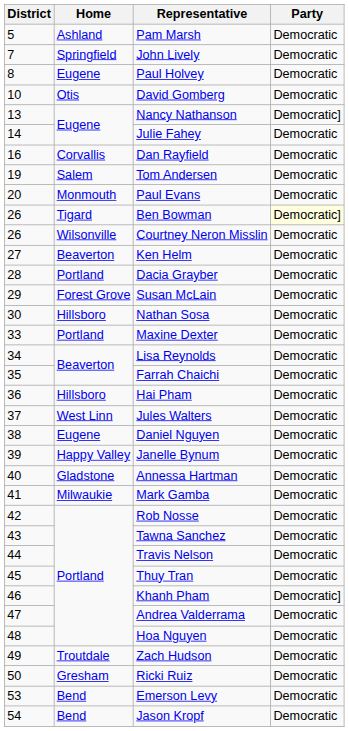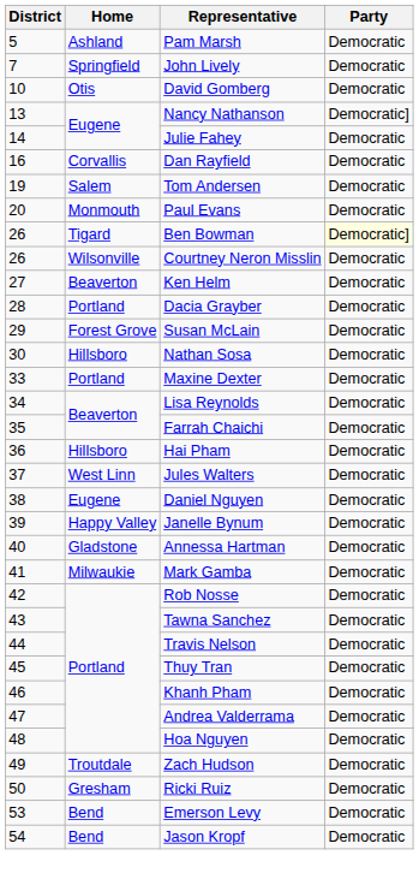 <table class="wikitable">
 <tr>
 <th>District</th>
 <th>Home</th>
 <th>Representative</th>
 <th>Party</th>
 </tr>
 <tr }>
 <td>5</td>
 <td><a href='#'>Ashland</a></td>
 <td><a href='#'>Pam Marsh</a></td>
 <td>Democratic</td>
 </tr>
 <tr>
 <td>7</td>
 <td><a href='#'>Springfield</a></td>
 <td><a href='#'>John Lively</a></td>
-<td>Democratic</td>
-</tr>
-<tr>
-<td>8</td>
-<td><a href='#'>Eugene</a></td>
-<td><a href='#'>Paul Holvey</a></td>
 <td>Democratic</td>
 </tr>
 <tr>
 <td>10</td>
 <td><a href='#'>Otis</a></td>
 <td><a href='#'>David Gomberg</a></td>
 <td>Democratic</td>
 </tr>
 <tr>
 <td>13</td>
 <td rowspan="2"><a href='#'>Eugene</a></td>
 <td><a href='#'>Nancy Nathanson</a></td>
 <td>Democratic]</td>
 </tr>
 <tr>
 <td>14</td>
 <td><a href='#'>Julie Fahey</a></td>
 <td>Democratic</td>
 </tr>
 <tr>
 <td>16</td>
 <td><a href='#'>Corvallis</a></td>
 <td><a href='#'>Dan Rayfield</a></td>
 <td>Democratic</td>
 </tr>
 <tr>
 <td>19</td>
 <td><a href='#'>Salem</a></td>
 <td><a href='#'>Tom Andersen</a></td>
 <td>Democratic</td>
 </tr>
 <tr>
 <td>20</td>
 <td><a href='#'>Monmouth</a></td>
 <td><a href='#'>Paul Evans</a></td>
 <td>Democratic</td>
 </tr>
 <tr>
 <td>26</td>
 <td><a href='#'>Tigard</a></td>
 <td><a href='#'>Ben Bowman</a></td>
 <td style="background: lightyellow;">Democratic]</td>
 </tr>
 <tr>
 <td>26</td>
 <td><a href='#'>Wilsonville</a></td>
 <td><a href='#'>Courtney Neron Misslin</a></td>
 <td>Democratic</td>
 </tr>
 <tr>
 <td>27</td>
 <td><a href='#'>Beaverton</a></td>
 <td><a href='#'>Ken Helm</a></td>
 <td>Democratic</td>
 </tr>
 <tr>
 <td>28</td>
 <td><a href='#'>Portland</a></td>
 <td><a href='#'>Dacia Grayber</a></td>
 <td>Democratic</td>
 </tr>
 <tr>
 <td>29</td>
 <td><a href='#'>Forest Grove</a></td>
 <td><a href='#'>Susan McLain</a></td>
 <td>Democratic</td>
 </tr>
 <tr>
 <td>30</td>
 <td><a href='#'>Hillsboro</a></td>
 <td><a href='#'>Nathan Sosa</a></td>
 <td>Democratic</td>
 </tr>
 <tr>
 <td>33</td>
 <td><a href='#'>Portland</a></td>
 <td><a href='#'>Maxine Dexter</a></td>
 <td>Democratic</td>
 </tr>
 <tr>
 <td>34</td>
 <td rowspan="2"><a href='#'>Beaverton</a></td>
 <td><a href='#'>Lisa Reynolds</a></td>
 <td>Democratic</td>
 </tr>
 <tr>
 <td>35</td>
 <td><a href='#'>Farrah Chaichi</a></td>
 <td>Democratic</td>
 </tr>
 <tr>
 <td>36</td>
 <td><a href='#'>Hillsboro</a></td>
 <td><a href='#'>Hai Pham</a></td>
 <td>Democratic</td>
 </tr>
 <tr>
 <td>37</td>
 <td><a href='#'>West Linn</a></td>
 <td><a href='#'>Jules Walters</a></td>
 <td>Democratic</td>
 </tr>
 <tr>
 <td>38</td>
 <td><a href='#'>Eugene</a></td>
 <td><a href='#'>Daniel Nguyen</a></td>
 <td>Democratic</td>
 </tr>
 <tr>
 <td>39</td>
 <td><a href='#'>Happy Valley</a></td>
 <td><a href='#'>Janelle Bynum</a></td>
 <td>Democratic</td>
 </tr>
 <tr>
 <td>40</td>
 <td><a href='#'>Gladstone</a></td>
 <td><a href='#'>Annessa Hartman</a></td>
 <td>Democratic</td>
 </tr>
 <tr>
 <td>41</td>
 <td><a href='#'>Milwaukie</a></td>
 <td><a href='#'>Mark Gamba</a></td>
 <td>Democratic</td>
 </tr>
 <tr>
 <td>42</td>
 <td rowspan="7"><a href='#'>Portland</a></td>
 <td><a href='#'>Rob Nosse</a></td>
 <td>Democratic</td>
 </tr>
 <tr>
 <td>43</td>
 <td><a href='#'>Tawna Sanchez</a></td>
 <td>Democratic</td>
 </tr>
 <tr>
 <td>44</td>
 <td><a href='#'>Travis Nelson</a></td>
 <td>Democratic</td>
 </tr>
 <tr>
 <td>45</td>
 <td><a href='#'>Thuy Tran</a></td>
 <td>Democratic</td>
 </tr>
 <tr>
 <td>46</td>
 <td><a href='#'>Khanh Pham</a></td>
-<td>Democratic]</td>
+<td>Democratic</td>
 </tr>
 <tr>
 <td>47</td>
 <td><a href='#'>Andrea Valderrama</a></td>
 <td>Democratic</td>
 </tr>
 <tr>
 <td>48</td>
 <td><a href='#'>Hoa Nguyen</a></td>
 <td>Democratic</td>
 </tr>
 <tr>
 <td>49</td>
 <td><a href='#'>Troutdale</a></td>
 <td><a href='#'>Zach Hudson</a></td>
 <td>Democratic</td>
 </tr>
 <tr>
 <td>50</td>
 <td><a href='#'>Gresham</a></td>
 <td><a href='#'>Ricki Ruiz</a></td>
 <td>Democratic</td>
 </tr>
 <tr>
 <td>53</td>
 <td><a href='#'>Bend</a></td>
 <td><a href='#'>Emerson Levy</a></td>
 <td>Democratic</td>
 </tr>
 <tr>
 <td>54</td>
 <td><a href='#'>Bend</a></td>
 <td><a href='#'>Jason Kropf</a></td>
 <td>Democratic</td>
 </tr>
 </table>
